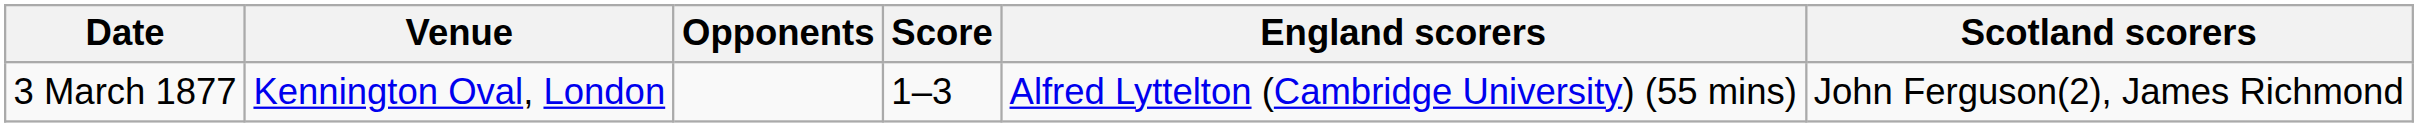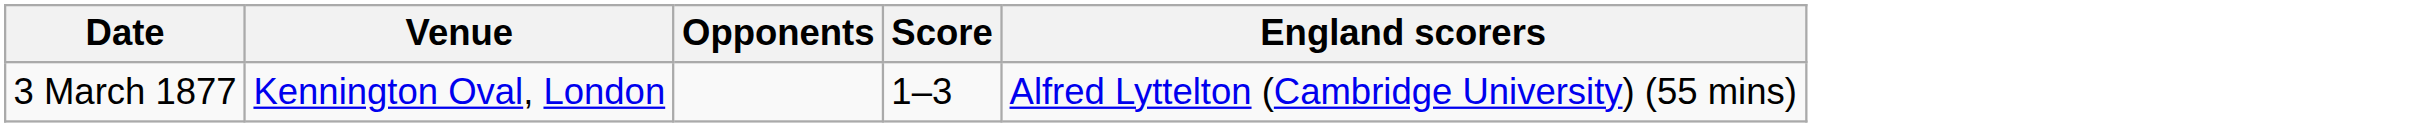 <table class="wikitable">
 <tr>
 <th>Date</th>
 <th>Venue</th>
 <th>Opponents</th>
 <th>Score</th>
 <th>England scorers</th>
-<th>Scotland scorers</th>
 </tr>
 <tr>
 <td>3 March 1877</td>
 <td><a href='#'>Kennington Oval</a>, <a href='#'>London</a></td>
 <td></td>
 <td>1–3</td>
 <td><a href='#'>Alfred Lyttelton</a> (<a href='#'>Cambridge University</a>) (55 mins)</td>
-<td>John Ferguson(2), James Richmond</td>
 </tr>
 </table>
